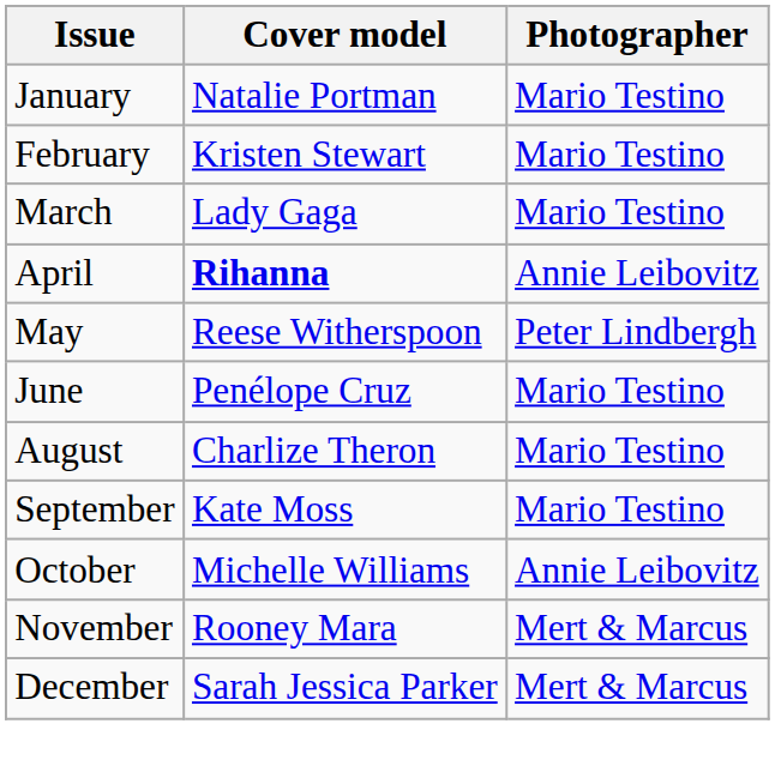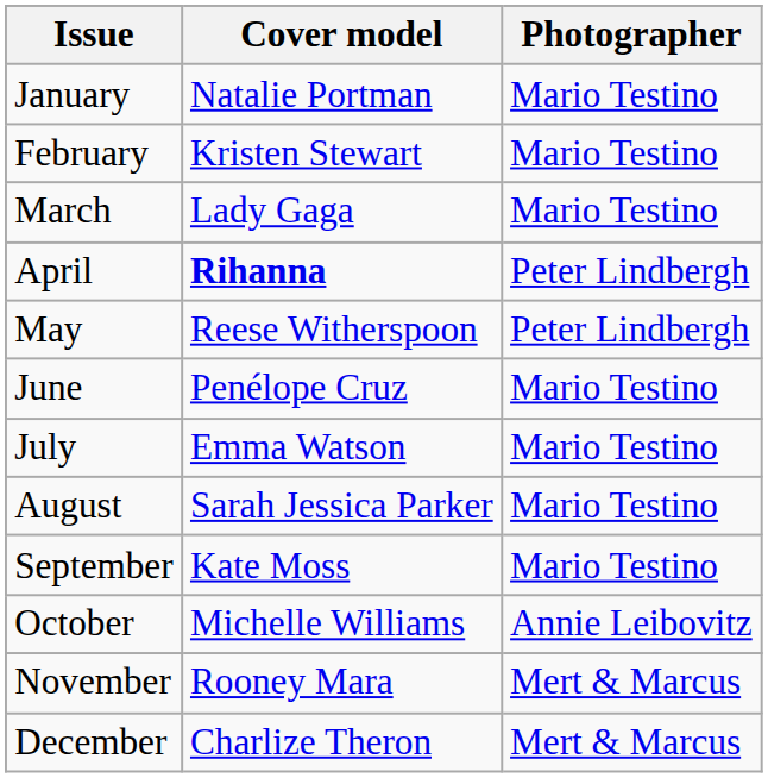 <table class="sortable wikitable">
 <tr>
 <th style="text-align:center;">Issue</th>
 <th style="text-align:center;">Cover model</th>
 <th style="text-align:center;">Photographer</th>
 </tr>
 <tr>
 <td>January</td>
 <td><a href='#'>Natalie Portman</a></td>
 <td><a href='#'>Mario Testino</a></td>
 </tr>
 <tr>
 <td>February</td>
 <td><a href='#'>Kristen Stewart</a></td>
 <td><a href='#'>Mario Testino</a></td>
 </tr>
 <tr>
 <td>March</td>
 <td><a href='#'>Lady Gaga</a></td>
 <td><a href='#'>Mario Testino</a></td>
 </tr>
 <tr>
 <td>April</td>
 <td><strong><a href='#'>Rihanna</a></strong></td>
-<td><a href='#'>Annie Leibovitz</a></td>
+<td><a href='#'>Peter Lindbergh</a></td>
 </tr>
 <tr>
 <td>May</td>
 <td><a href='#'>Reese Witherspoon</a></td>
 <td><a href='#'>Peter Lindbergh</a></td>
 </tr>
 <tr>
 <td>June</td>
 <td><a href='#'>Penélope Cruz</a></td>
 <td><a href='#'>Mario Testino</a></td>
 </tr>
 <tr>
+<td>July</td>
+<td><a href='#'>Emma Watson</a></td>
+<td><a href='#'>Mario Testino</a></td>
+</tr>
+<tr>
 <td>August</td>
-<td><a href='#'>Charlize Theron</a></td>
+<td><a href='#'>Sarah Jessica Parker</a></td>
 <td><a href='#'>Mario Testino</a></td>
 </tr>
 <tr>
 <td>September</td>
 <td><a href='#'>Kate Moss</a></td>
 <td><a href='#'>Mario Testino</a></td>
 </tr>
 <tr>
 <td>October</td>
 <td><a href='#'>Michelle Williams</a></td>
 <td><a href='#'>Annie Leibovitz</a></td>
 </tr>
 <tr>
 <td>November</td>
 <td><a href='#'>Rooney Mara</a></td>
 <td><a href='#'>Mert & Marcus</a></td>
 </tr>
 <tr>
 <td>December</td>
-<td><a href='#'>Sarah Jessica Parker</a></td>
+<td><a href='#'>Charlize Theron</a></td>
 <td><a href='#'>Mert & Marcus</a></td>
 </tr>
 </table>
